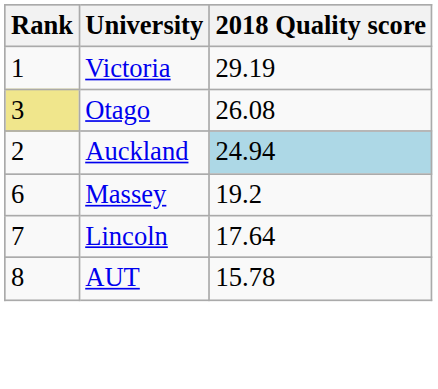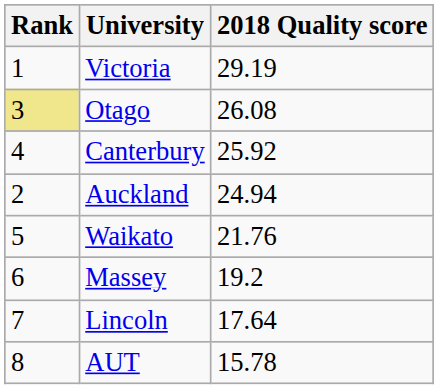 <table class="wikitable sortable">
 <tr>
 <th>Rank</th>
 <th>University</th>
 <th>2018 Quality score</th>
 </tr>
 <tr>
 <td>1</td>
 <td><a href='#'>Victoria</a></td>
 <td>29.19</td>
 </tr>
 <tr>
 <td style="background: khaki;">3</td>
 <td><a href='#'>Otago</a></td>
 <td>26.08</td>
 </tr>
 <tr>
+<td>4</td>
+<td><a href='#'>Canterbury</a></td>
+<td>25.92</td>
+</tr>
+<tr>
 <td>2</td>
 <td><a href='#'>Auckland</a></td>
-<td style="background: lightblue;">24.94</td>
+<td>24.94</td>
+</tr>
+<tr>
+<td>5</td>
+<td><a href='#'>Waikato</a></td>
+<td>21.76</td>
 </tr>
 <tr>
 <td>6</td>
 <td><a href='#'>Massey</a></td>
 <td>19.2</td>
 </tr>
 <tr>
 <td>7</td>
 <td><a href='#'>Lincoln</a></td>
 <td>17.64</td>
 </tr>
 <tr>
 <td>8</td>
 <td><a href='#'>AUT</a></td>
 <td>15.78</td>
 </tr>
 </table>
